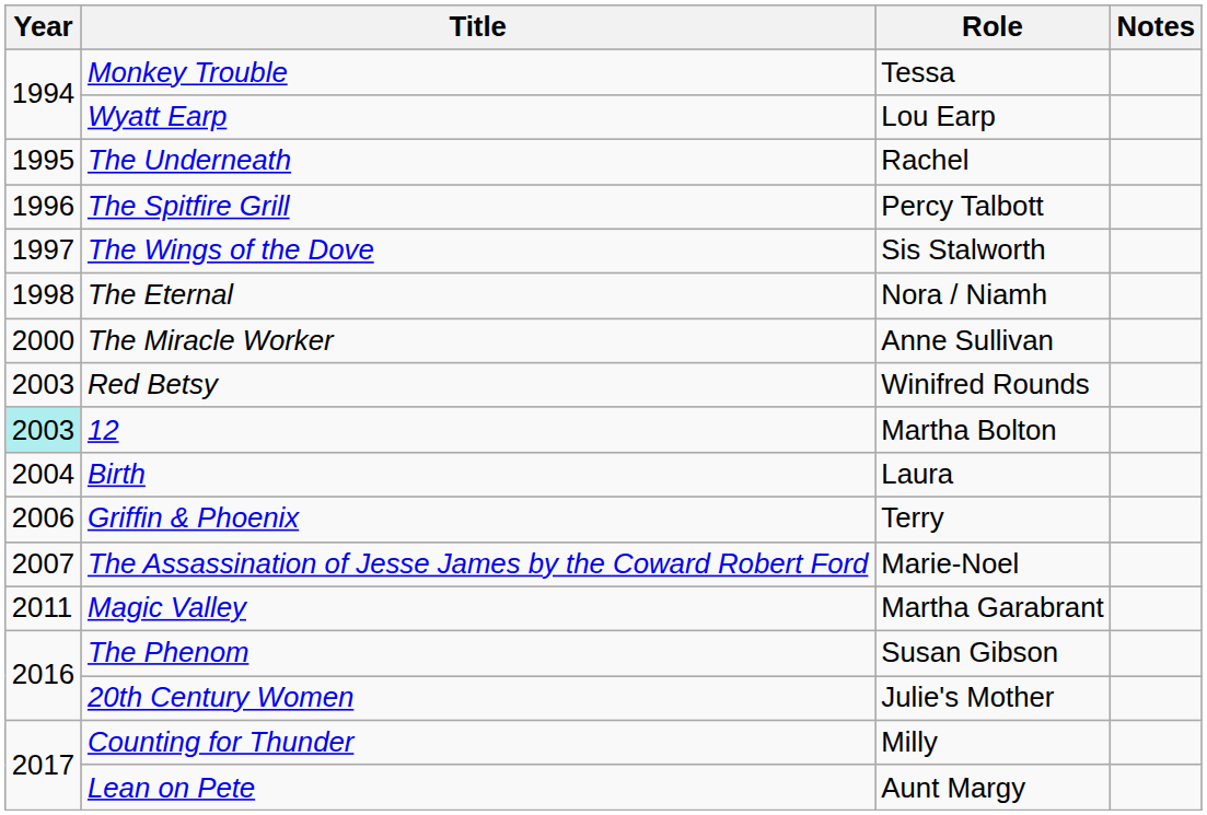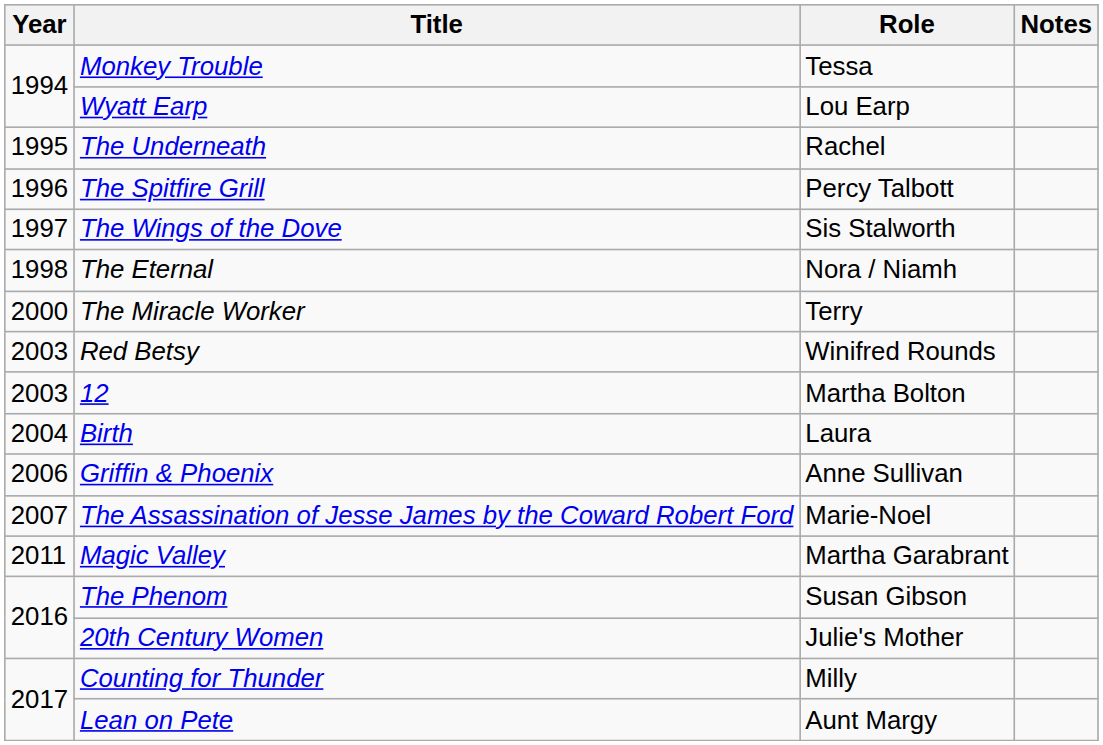 <table class="wikitable sortable">
 <tr>
 <th>Year</th>
 <th>Title</th>
 <th>Role</th>
 <th>Notes</th>
 </tr>
 <tr>
 <td rowspan=2>1994</td>
 <td><em><a href='#'>Monkey Trouble</a></em></td>
 <td>Tessa</td>
 <td></td>
 </tr>
 <tr>
 <td><a href='#'><em>Wyatt Earp</em></a></td>
 <td>Lou Earp</td>
 <td></td>
 </tr>
 <tr>
 <td>1995</td>
 <td><a href='#'><em>The Underneath</em></a></td>
 <td>Rachel</td>
 <td></td>
 </tr>
 <tr>
 <td>1996</td>
 <td><em><a href='#'>The Spitfire Grill</a></em></td>
 <td>Percy Talbott</td>
 <td></td>
 </tr>
 <tr>
 <td>1997</td>
 <td><a href='#'><em>The Wings of the Dove</em></a></td>
 <td>Sis Stalworth</td>
 <td></td>
 </tr>
 <tr>
 <td>1998</td>
 <td><em>The Eternal</em></td>
 <td>Nora / Niamh</td>
 <td></td>
 </tr>
 <tr>
 <td>2000</td>
 <td><em>The Miracle Worker</em></td>
-<td>Anne Sullivan</td>
+<td>Terry</td>
 <td></td>
 </tr>
 <tr>
 <td>2003</td>
 <td><em>Red Betsy</em></td>
 <td>Winifred Rounds</td>
 <td></td>
 </tr>
 <tr>
-<td style="background: paleturquoise;">2003</td>
+<td>2003</td>
 <td><a href='#'><em>12</em></a></td>
 <td>Martha Bolton</td>
 <td></td>
 </tr>
 <tr>
 <td>2004</td>
 <td><a href='#'><em>Birth</em></a></td>
 <td>Laura</td>
 <td></td>
 </tr>
 <tr>
 <td>2006</td>
 <td><a href='#'><em>Griffin & Phoenix</em></a></td>
-<td>Terry</td>
+<td>Anne Sullivan</td>
 <td></td>
 </tr>
 <tr>
 <td>2007</td>
 <td><em><a href='#'>The Assassination of Jesse James by the Coward Robert Ford</a></em></td>
 <td>Marie-Noel</td>
 <td></td>
 </tr>
 <tr>
 <td>2011</td>
 <td><em><a href='#'>Magic Valley</a></em></td>
 <td>Martha Garabrant</td>
 <td></td>
 </tr>
 <tr>
 <td rowspan=2>2016</td>
 <td><a href='#'><em>The Phenom</em></a></td>
 <td>Susan Gibson</td>
 <td></td>
 </tr>
 <tr>
 <td><em><a href='#'>20th Century Women</a></em></td>
 <td>Julie's Mother</td>
 <td></td>
 </tr>
 <tr>
 <td rowspan=2>2017</td>
 <td><em><a href='#'>Counting for Thunder</a></em></td>
 <td>Milly</td>
 <td></td>
 </tr>
 <tr>
 <td><em><a href='#'>Lean on Pete</a></em></td>
 <td>Aunt Margy</td>
 <td></td>
 </tr>
 </table>
